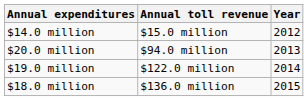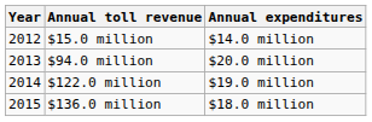 <table class="wikitable">
 <tr>
+<th>Year</th>
+<th>Annual toll revenue</th>
 <th>Annual expenditures</th>
-<th>Annual toll revenue</th>
-<th>Year</th>
 </tr>
 <tr>
+<td>2012</td>
+<td>$15.0 million</td>
 <td>$14.0 million</td>
-<td>$15.0 million</td>
-<td>2012</td>
 </tr>
 <tr>
+<td>2013</td>
+<td>$94.0 million</td>
 <td>$20.0 million</td>
-<td>$94.0 million</td>
-<td>2013</td>
 </tr>
 <tr>
+<td>2014</td>
+<td>$122.0 million</td>
 <td>$19.0 million</td>
-<td>$122.0 million</td>
-<td>2014</td>
 </tr>
 <tr>
+<td>2015</td>
+<td>$136.0 million</td>
 <td>$18.0 million</td>
-<td>$136.0 million</td>
-<td>2015</td>
 </tr>
 </table>
